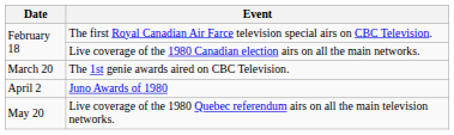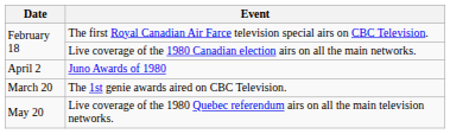 <table class="wikitable">
 <tr>
 <th>Date</th>
 <th>Event</th>
 </tr>
 <tr>
 <td rowspan="2">February 18</td>
 <td>The first <a href='#'>Royal Canadian Air Farce</a> television special airs on <a href='#'>CBC Television</a>.</td>
 </tr>
 <tr>
 <td>Live coverage of the <a href='#'>1980 Canadian election</a> airs on all the main networks.</td>
 </tr>
 <tr>
+<td>April 2</td>
+<td><a href='#'>Juno Awards of 1980</a></td>
+</tr>
+<tr>
 <td>March 20</td>
 <td>The <a href='#'>1st</a> genie awards aired on CBC Television.</td>
-</tr>
-<tr>
-<td>April 2</td>
-<td><a href='#'>Juno Awards of 1980</a></td>
 </tr>
 <tr>
 <td>May 20</td>
 <td>Live coverage of the 1980 <a href='#'>Quebec referendum</a> airs on all the main television networks.</td>
 </tr>
 </table>
